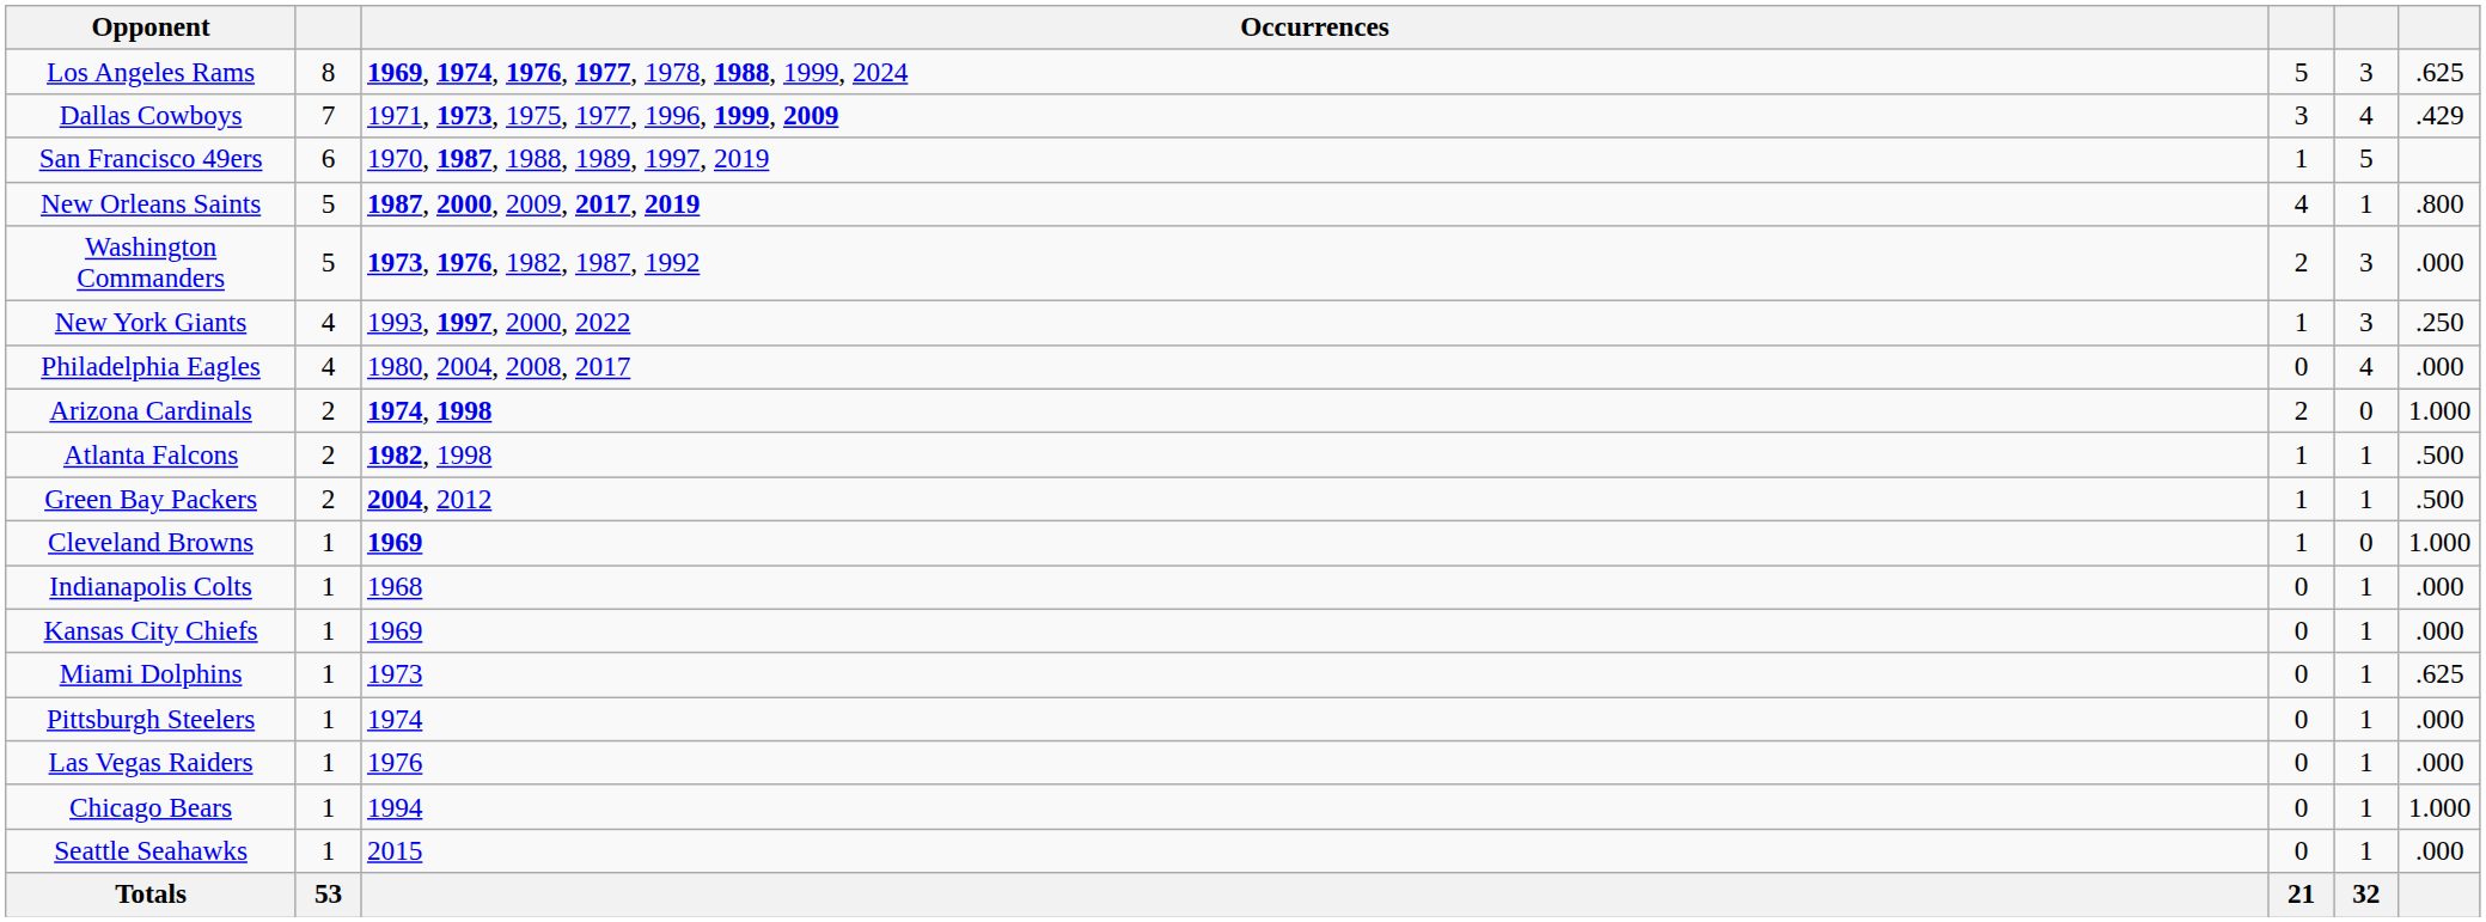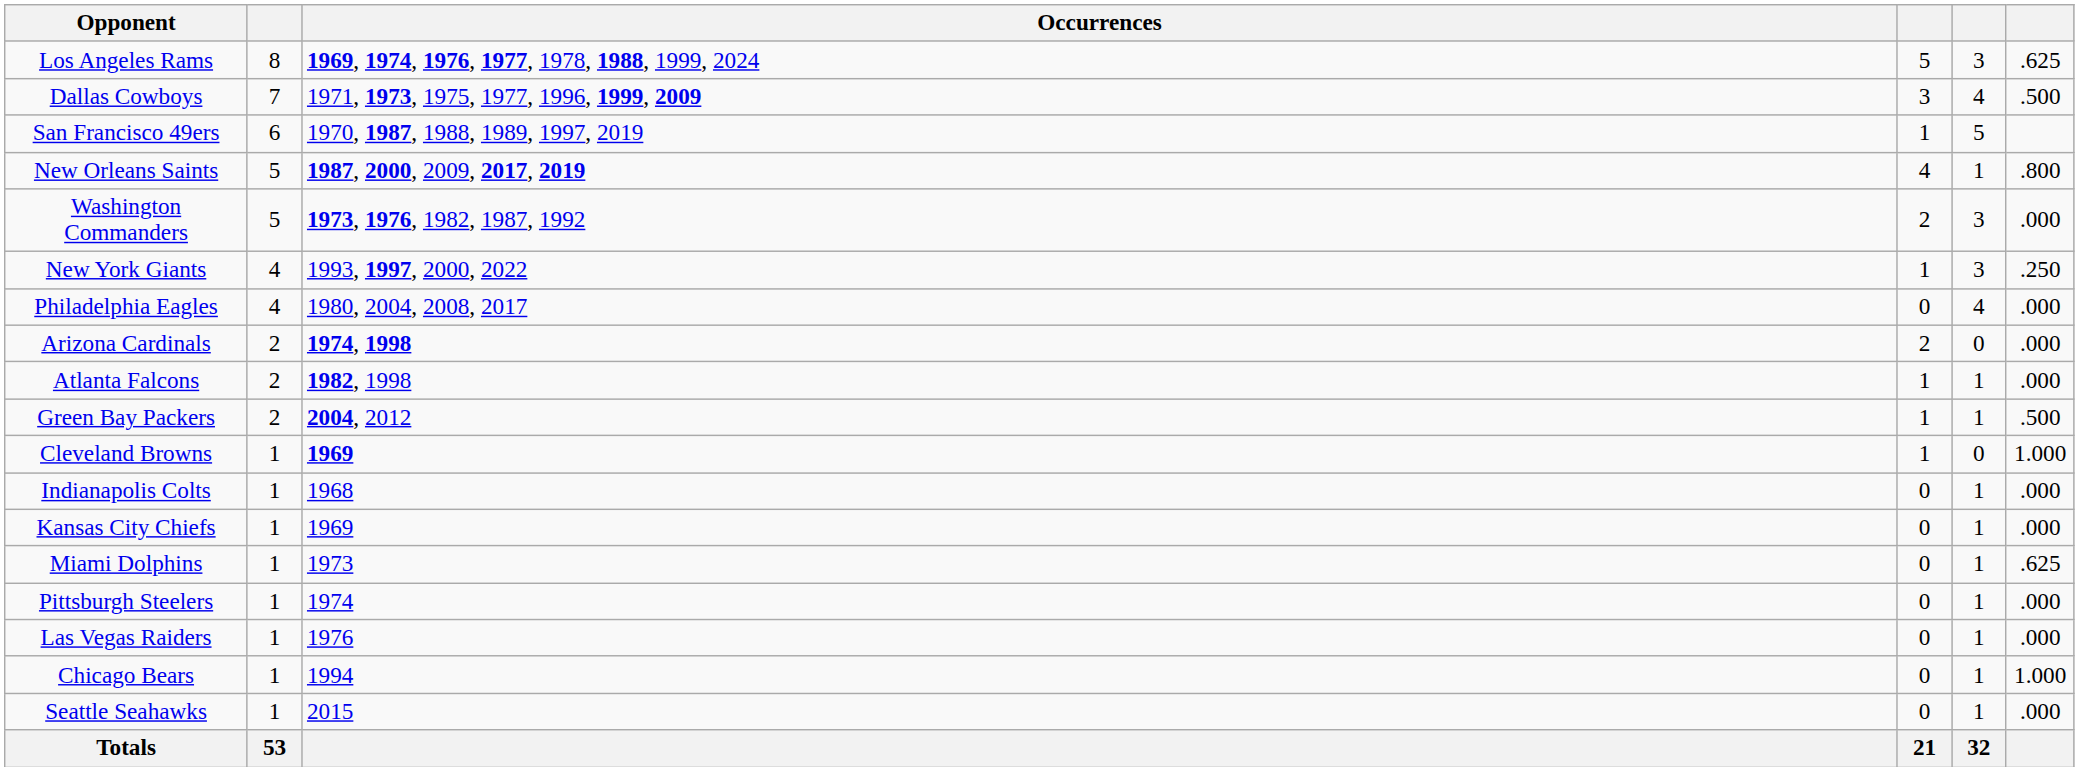 <table class="wikitable sortable" style="text-align: center; width: 72%;">
 <tr>
 <th width="160">Opponent</th>
 <th width="30"></th>
 <th>Occurrences</th>
 <th width="30"></th>
 <th width="30"></th>
 <th width="40"></th>
 </tr>
 <tr>
 <td><a href='#'>Los Angeles Rams</a></td>
 <td>8</td>
 <td align=left><strong><a href='#'>1969</a></strong>, <strong><a href='#'>1974</a></strong>, <strong><a href='#'>1976</a></strong>, <strong><a href='#'>1977</a></strong>, <a href='#'>1978</a>, <strong><a href='#'>1988</a></strong>, <a href='#'>1999</a>, <a href='#'>2024</a></td>
 <td>5</td>
 <td>3</td>
 <td>.625</td>
 </tr>
 <tr>
 <td><a href='#'>Dallas Cowboys</a></td>
 <td>7</td>
 <td align=left><a href='#'>1971</a>, <strong><a href='#'>1973</a></strong>, <a href='#'>1975</a>, <a href='#'>1977</a>, <a href='#'>1996</a>, <strong><a href='#'>1999</a></strong>, <strong><a href='#'>2009</a></strong></td>
 <td>3</td>
 <td>4</td>
-<td>.429</td>
+<td>.500</td>
 </tr>
 <tr>
 <td><a href='#'>San Francisco 49ers</a></td>
 <td>6</td>
 <td align=left><a href='#'>1970</a>, <strong><a href='#'>1987</a></strong>, <a href='#'>1988</a>, <a href='#'>1989</a>, <a href='#'>1997</a>, <a href='#'>2019</a></td>
 <td>1</td>
 <td>5</td>
 <td></td>
 </tr>
 <tr>
 <td><a href='#'>New Orleans Saints</a></td>
 <td>5</td>
 <td align=left><strong><a href='#'>1987</a></strong>, <strong><a href='#'>2000</a></strong>, <a href='#'>2009</a>, <strong><a href='#'>2017</a></strong>, <strong><a href='#'>2019</a></strong></td>
 <td>4</td>
 <td>1</td>
 <td>.800</td>
 </tr>
 <tr>
 <td><a href='#'>Washington Commanders</a></td>
 <td>5</td>
 <td align=left><strong><a href='#'>1973</a></strong>, <strong><a href='#'>1976</a></strong>, <a href='#'>1982</a>, <a href='#'>1987</a>, <a href='#'>1992</a></td>
 <td>2</td>
 <td>3</td>
 <td>.000</td>
 </tr>
 <tr>
 <td><a href='#'>New York Giants</a></td>
 <td>4</td>
 <td align=left><a href='#'>1993</a>, <strong><a href='#'>1997</a></strong>, <a href='#'>2000</a>, <a href='#'>2022</a></td>
 <td>1</td>
 <td>3</td>
 <td>.250</td>
 </tr>
 <tr>
 <td><a href='#'>Philadelphia Eagles</a></td>
 <td>4</td>
 <td align=left><a href='#'>1980</a>, <a href='#'>2004</a>, <a href='#'>2008</a>, <a href='#'>2017</a></td>
 <td>0</td>
 <td>4</td>
 <td>.000</td>
 </tr>
 <tr>
 <td><a href='#'>Arizona Cardinals</a></td>
 <td>2</td>
 <td align=left><strong><a href='#'>1974</a></strong>, <strong><a href='#'>1998</a></strong></td>
 <td>2</td>
 <td>0</td>
-<td>1.000</td>
+<td>.000</td>
 </tr>
 <tr>
 <td><a href='#'>Atlanta Falcons</a></td>
 <td>2</td>
 <td align=left><strong><a href='#'>1982</a></strong>, <a href='#'>1998</a></td>
 <td>1</td>
 <td>1</td>
-<td>.500</td>
+<td>.000</td>
 </tr>
 <tr>
 <td><a href='#'>Green Bay Packers</a></td>
 <td>2</td>
 <td align=left><strong><a href='#'>2004</a></strong>, <a href='#'>2012</a></td>
 <td>1</td>
 <td>1</td>
 <td>.500</td>
 </tr>
 <tr>
 <td><a href='#'>Cleveland Browns</a></td>
 <td>1</td>
 <td align=left><strong><a href='#'>1969</a></strong></td>
 <td>1</td>
 <td>0</td>
 <td>1.000</td>
 </tr>
 <tr>
 <td><a href='#'>Indianapolis Colts</a></td>
 <td>1</td>
 <td align=left><a href='#'>1968</a></td>
 <td>0</td>
 <td>1</td>
 <td>.000</td>
 </tr>
 <tr>
 <td><a href='#'>Kansas City Chiefs</a></td>
 <td>1</td>
 <td align=left><a href='#'>1969</a></td>
 <td>0</td>
 <td>1</td>
 <td>.000</td>
 </tr>
 <tr>
 <td><a href='#'>Miami Dolphins</a></td>
 <td>1</td>
 <td align=left><a href='#'>1973</a></td>
 <td>0</td>
 <td>1</td>
 <td>.625</td>
 </tr>
 <tr>
 <td><a href='#'>Pittsburgh Steelers</a></td>
 <td>1</td>
 <td align=left><a href='#'>1974</a></td>
 <td>0</td>
 <td>1</td>
 <td>.000</td>
 </tr>
 <tr>
 <td><a href='#'>Las Vegas Raiders</a></td>
 <td>1</td>
 <td align=left><a href='#'>1976</a></td>
 <td>0</td>
 <td>1</td>
 <td>.000</td>
 </tr>
 <tr>
 <td><a href='#'>Chicago Bears</a></td>
 <td>1</td>
 <td align=left><a href='#'>1994</a></td>
 <td>0</td>
 <td>1</td>
 <td>1.000</td>
 </tr>
 <tr>
 <td><a href='#'>Seattle Seahawks</a></td>
 <td>1</td>
 <td align=left><a href='#'>2015</a></td>
 <td>0</td>
 <td>1</td>
 <td>.000</td>
 </tr>
 <tr>
 <th>Totals</th>
 <th>53</th>
 <th></th>
 <th>21</th>
 <th>32</th>
 <th></th>
 </tr>
 </table>
